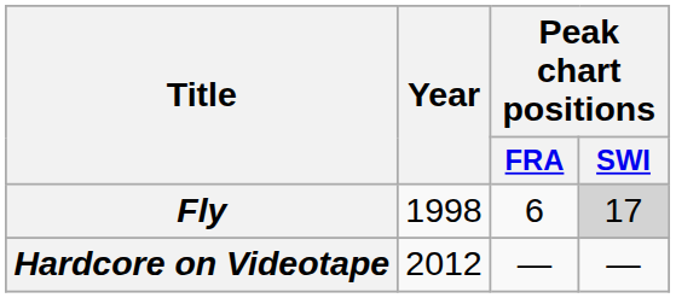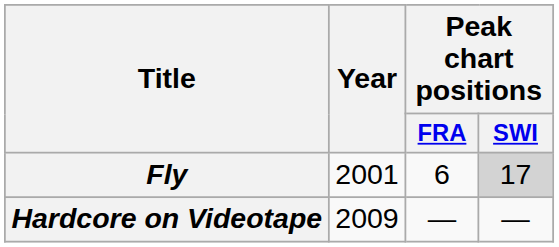 <table class="wikitable plainrowheaders" style="text-align:center;">
 <tr>
 <th rowspan="2">Title</th>
 <th rowspan="2">Year</th>
 <th colspan="2">Peak chart positions</th>
 </tr>
 <tr style="font-size:smaller;">
 <th width="35"><a href='#'>FRA</a><br></th>
 <th width="35"><a href='#'>SWI</a><br></th>
 </tr>
 <tr>
 <th scope="row"><em>Fly</em></th>
-<td>1998</td>
+<td>2001</td>
 <td>6</td>
 <td style="background: lightgrey;">17</td>
 </tr>
 <tr>
 <th scope="row"><em>Hardcore on Videotape</em></th>
-<td>2012</td>
+<td>2009</td>
 <td>—</td>
 <td>—</td>
 </tr>
 </table>
